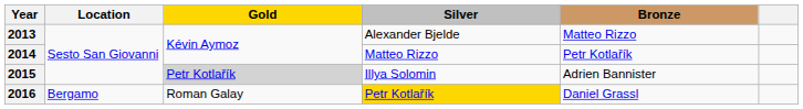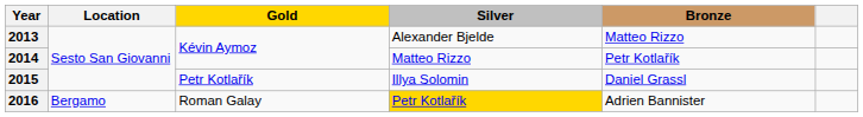 <table class="wikitable unsortable" style="text-align:left; width:80%">
 <tr>
 <th scope="col" style="text-align:center; width:5%">Year</th>
 <th scope="col" style="text-align:center; width:15%">Location</th>
 <th scope="col" style="text-align:center; width:25%; background:gold">Gold</th>
 <th scope="col" style="text-align:center; width:25%; background:silver">Silver</th>
 <th scope="col" style="text-align:center; width:25%; background:#c96">Bronze</th>
 <th scope="col" style="text-align:center; width:5%"></th>
 </tr>
 <tr>
 <th scope="row" style="text-align:left">2013</th>
 <td rowspan="3"><a href='#'>Sesto San Giovanni</a></td>
 <td rowspan="2"> <a href='#'>Kévin Aymoz</a></td>
 <td> Alexander Bjelde</td>
 <td> <a href='#'>Matteo Rizzo</a></td>
 <td></td>
 </tr>
 <tr>
 <th scope="row" style="text-align:left">2014</th>
 <td> <a href='#'>Matteo Rizzo</a></td>
 <td> <a href='#'>Petr Kotlařík</a></td>
 <td></td>
 </tr>
 <tr>
 <th scope="row" style="text-align:left">2015</th>
-<td style="background: lightgrey;"> <a href='#'>Petr Kotlařík</a></td>
+<td> <a href='#'>Petr Kotlařík</a></td>
 <td> <a href='#'>Illya Solomin</a></td>
-<td> Adrien Bannister</td>
+<td> <a href='#'>Daniel Grassl</a></td>
 <td></td>
 </tr>
 <tr>
 <th scope="row" style="text-align:left">2016</th>
 <td><a href='#'>Bergamo</a></td>
 <td> Roman Galay</td>
 <td style="background: gold;"> <a href='#'>Petr Kotlařík</a></td>
-<td> <a href='#'>Daniel Grassl</a></td>
+<td> Adrien Bannister</td>
 <td></td>
 </tr>
 </table>
